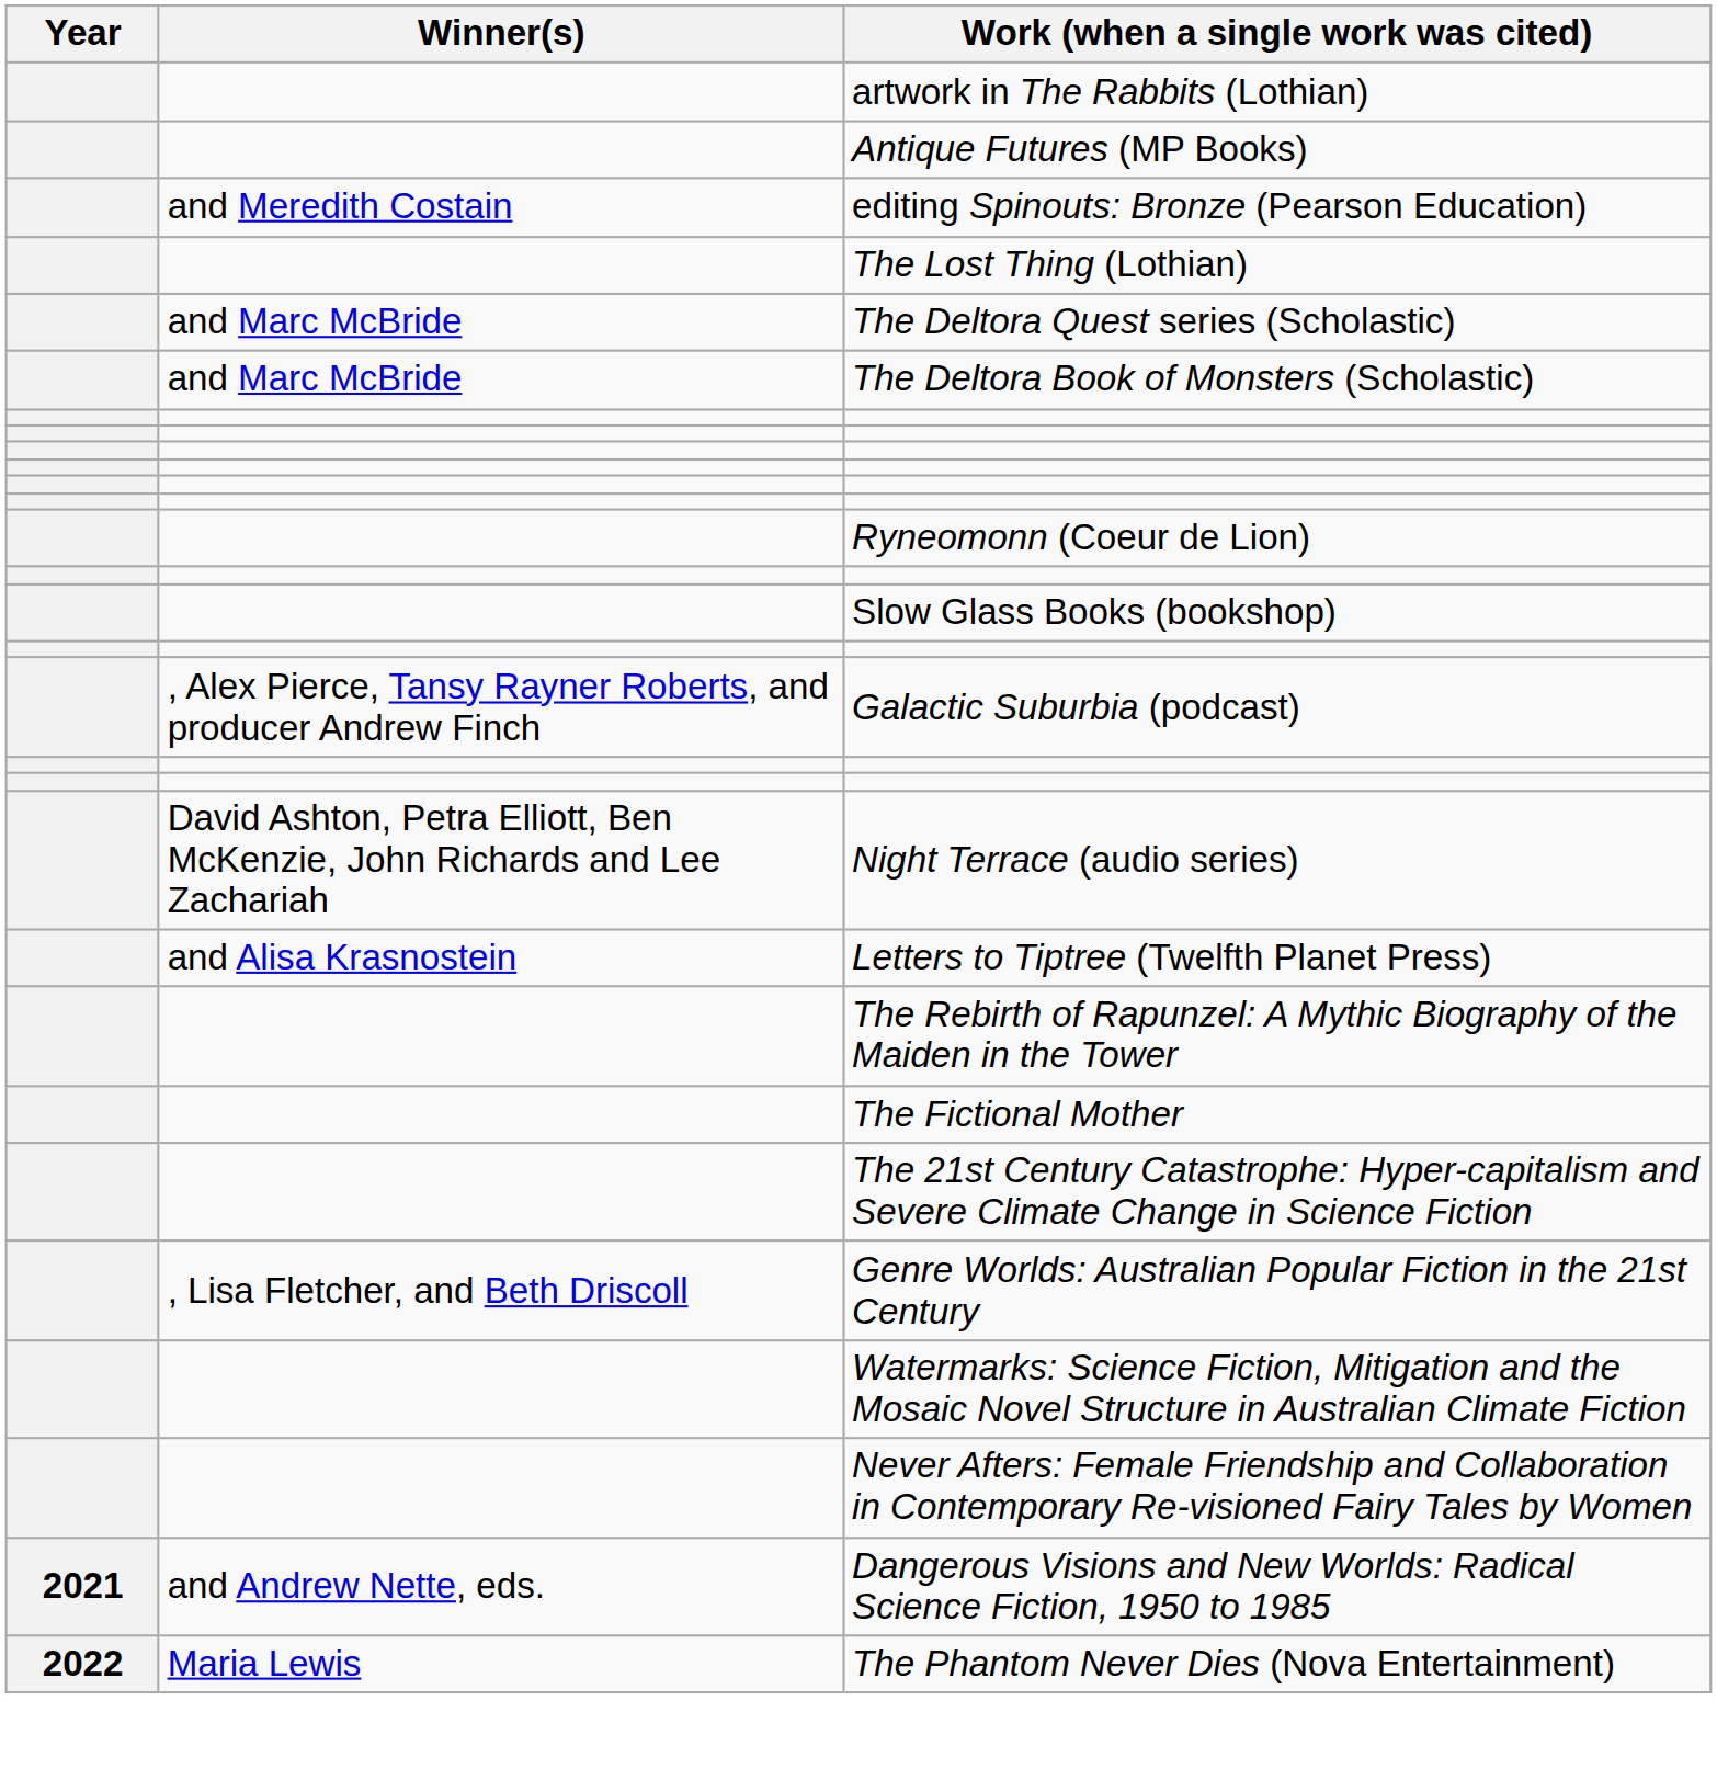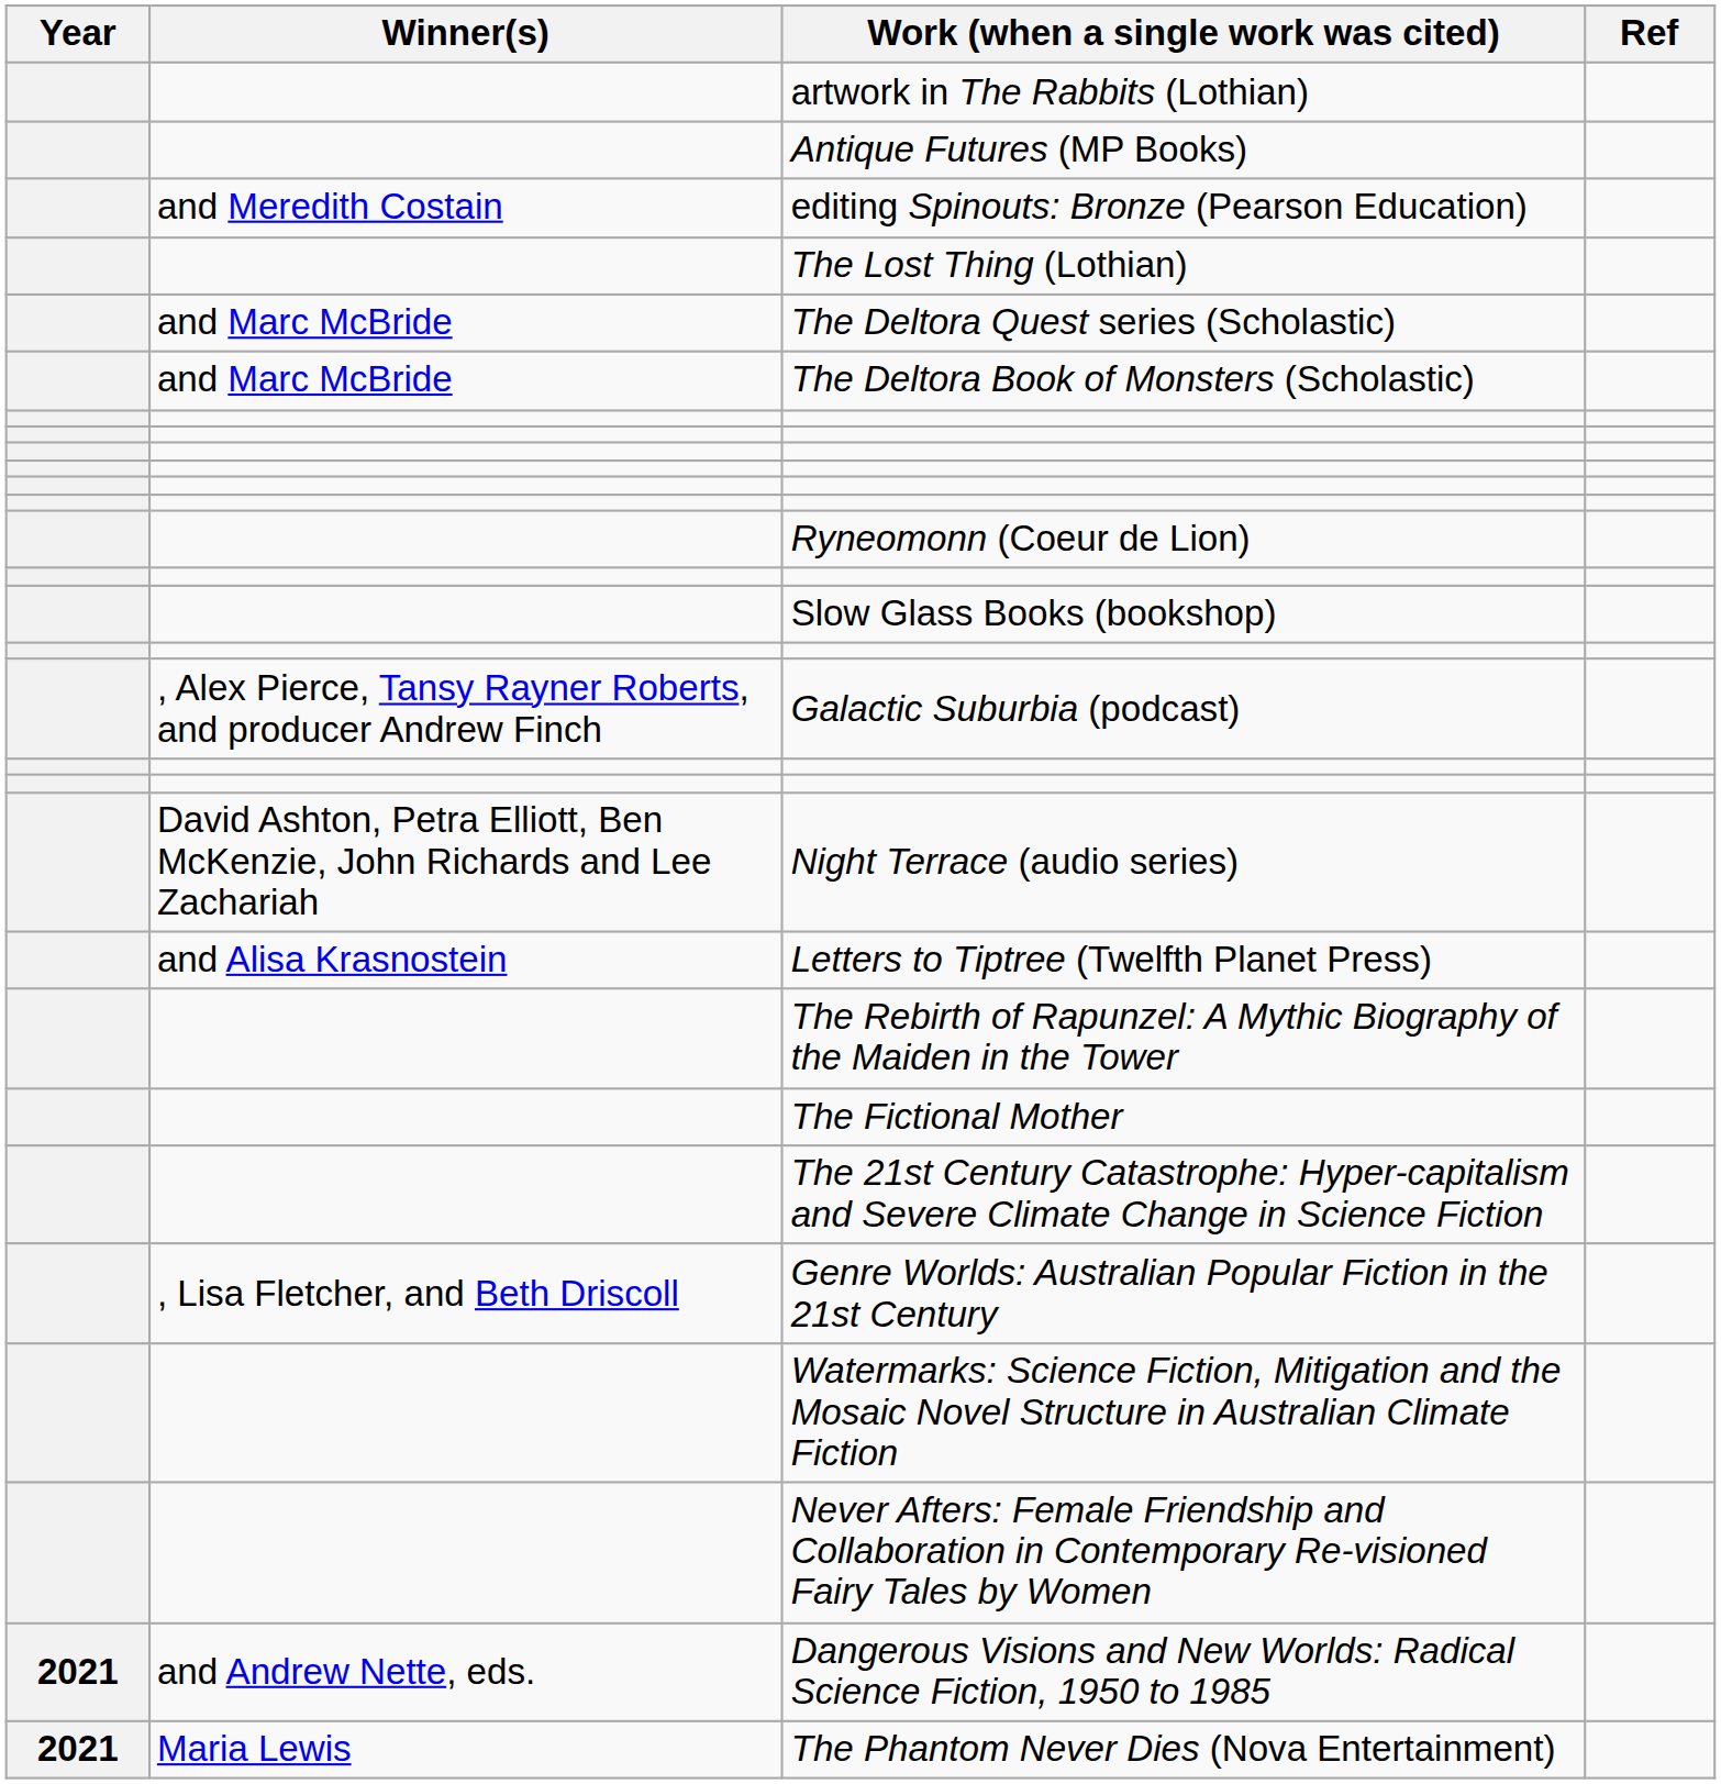 <table class="sortable wikitable" style="width:85%; margin:1em auto 1em auto;">
 <tr>
 <th style="width:5%;">Year</th>
 <th style="width:24.5%;">Winner(s)</th>
 <th style="width:31%;">Work (when a single work was cited)</th>
+<th style="width:5%;" class="unsortable">Ref</th>
 </tr>
 <tr>
 <th align="center"></th>
 <td></td>
 <td>artwork in <em>The Rabbits</em> (Lothian)</td>
+<td></td>
 </tr>
 <tr>
 <th align="center"></th>
 <td></td>
 <td><em>Antique Futures</em> (MP Books)</td>
+<td></td>
 </tr>
 <tr>
 <th align="center"></th>
 <td> and <a href='#'>Meredith Costain</a></td>
 <td>editing <em>Spinouts: Bronze</em> (Pearson Education)</td>
+<td></td>
 </tr>
 <tr>
 <th align="center"></th>
 <td></td>
 <td><em>The Lost Thing</em> (Lothian)</td>
+<td></td>
 </tr>
 <tr>
 <th align="center"></th>
 <td> and <a href='#'>Marc McBride</a></td>
 <td><em>The Deltora Quest</em> series (Scholastic)</td>
+<td></td>
 </tr>
 <tr>
 <th align="center"></th>
 <td> and <a href='#'>Marc McBride</a></td>
 <td><em>The Deltora Book of Monsters</em> (Scholastic)</td>
+<td></td>
 </tr>
 <tr>
 <th align="center"></th>
+<td></td>
 <td></td>
 <td></td>
 </tr>
 <tr>
 <th align="center"></th>
 <td></td>
 <td></td>
+<td></td>
 </tr>
 <tr>
 <th align="center"></th>
+<td></td>
 <td></td>
 <td></td>
 </tr>
 <tr>
 <th align="center"></th>
 <td></td>
 <td></td>
+<td></td>
 </tr>
 <tr>
 <th align="center"></th>
+<td></td>
 <td></td>
 <td></td>
 </tr>
 <tr>
 <th align="center"></th>
 <td></td>
 <td></td>
+<td></td>
 </tr>
 <tr>
 <th align="center"></th>
 <td></td>
 <td><em>Ryneomonn</em> (Coeur de Lion)</td>
+<td></td>
 </tr>
 <tr>
 <th align="center"></th>
+<td></td>
 <td></td>
 <td></td>
 </tr>
 <tr>
 <th align="center"></th>
 <td></td>
 <td>Slow Glass Books (bookshop)</td>
+<td></td>
 </tr>
 <tr>
 <th align="center"></th>
+<td></td>
 <td></td>
 <td></td>
 </tr>
 <tr>
 <th align="center"></th>
 <td>, Alex Pierce, <a href='#'>Tansy Rayner Roberts</a>, and producer Andrew Finch</td>
 <td><em>Galactic Suburbia</em> (podcast)</td>
+<td></td>
 </tr>
 <tr>
 <th align="center"></th>
+<td></td>
 <td></td>
 <td></td>
 </tr>
 <tr>
 <th align="center"></th>
 <td></td>
 <td></td>
+<td></td>
 </tr>
 <tr>
 <th align="center"></th>
 <td>David Ashton, Petra Elliott, Ben McKenzie, John Richards and Lee Zachariah</td>
 <td><em>Night Terrace</em> (audio series)</td>
+<td></td>
 </tr>
 <tr>
 <th align="center"></th>
 <td> and <a href='#'>Alisa Krasnostein</a></td>
 <td><em>Letters to Tiptree</em> (Twelfth Planet Press)</td>
+<td></td>
 </tr>
 <tr>
 <th align="center"></th>
 <td></td>
 <td><em>The Rebirth of Rapunzel: A Mythic Biography of the Maiden in the Tower </em></td>
+<td></td>
 </tr>
 <tr>
 <th align="center"></th>
 <td></td>
 <td><em>The Fictional Mother</em></td>
+<td></td>
 </tr>
 <tr>
 <th align="center"></th>
 <td></td>
 <td><em>The 21st Century Catastrophe: Hyper-capitalism and Severe Climate Change in Science Fiction</em></td>
+<td></td>
 </tr>
 <tr>
 <th align="center"></th>
 <td>, Lisa Fletcher, and <a href='#'>Beth Driscoll</a></td>
 <td><em>Genre Worlds: Australian Popular Fiction in the 21st Century</em></td>
+<td></td>
 </tr>
 <tr>
 <th align="center"></th>
 <td></td>
 <td><em>Watermarks: Science Fiction, Mitigation and the Mosaic Novel Structure in Australian Climate Fiction</em></td>
+<td></td>
 </tr>
 <tr>
 <th align="center"></th>
 <td></td>
 <td><em>Never Afters: Female Friendship and Collaboration in Contemporary Re-visioned Fairy Tales by Women</em></td>
+<td></td>
 </tr>
 <tr>
 <th>2021</th>
 <td> and <a href='#'>Andrew Nette</a>, eds.</td>
 <td><em>Dangerous Visions and New Worlds: Radical Science Fiction, 1950 to 1985</em></td>
+<td></td>
 </tr>
 <tr>
-<th>2022</th>
+<th>2021</th>
 <td><a href='#'>Maria Lewis</a></td>
 <td><em>The Phantom Never Dies</em> (Nova Entertainment)</td>
+<td></td>
 </tr>
 </table>
